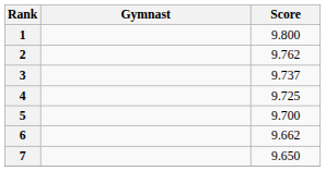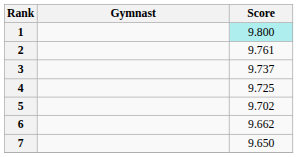 <table class="wikitable" style="text-align:center">
 <tr>
 <th>Rank</th>
 <th style="width:16em">Gymnast</th>
 <th style="width:5em">Score</th>
 </tr>
 <tr>
 <th>1</th>
 <td align="left"></td>
-<td>9.800</td>
+<td style="background: paleturquoise;">9.800</td>
 </tr>
 <tr>
 <th>2</th>
 <td align="left"></td>
-<td>9.762</td>
+<td>9.761</td>
 </tr>
 <tr>
 <th>3</th>
 <td align="left"></td>
 <td>9.737</td>
 </tr>
 <tr>
 <th>4</th>
 <td align="left"></td>
 <td>9.725</td>
 </tr>
 <tr>
 <th>5</th>
 <td align="left"></td>
-<td>9.700</td>
+<td>9.702</td>
 </tr>
 <tr>
 <th>6</th>
 <td align="left"></td>
 <td>9.662</td>
 </tr>
 <tr>
 <th>7</th>
 <td align="left"></td>
 <td>9.650</td>
 </tr>
 <tr>
 </tr>
 </table>
